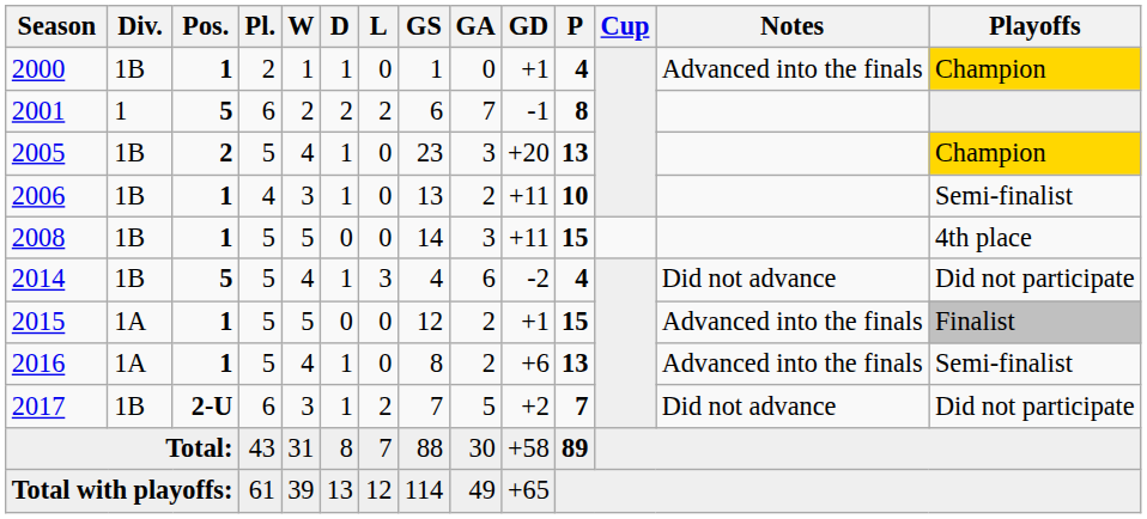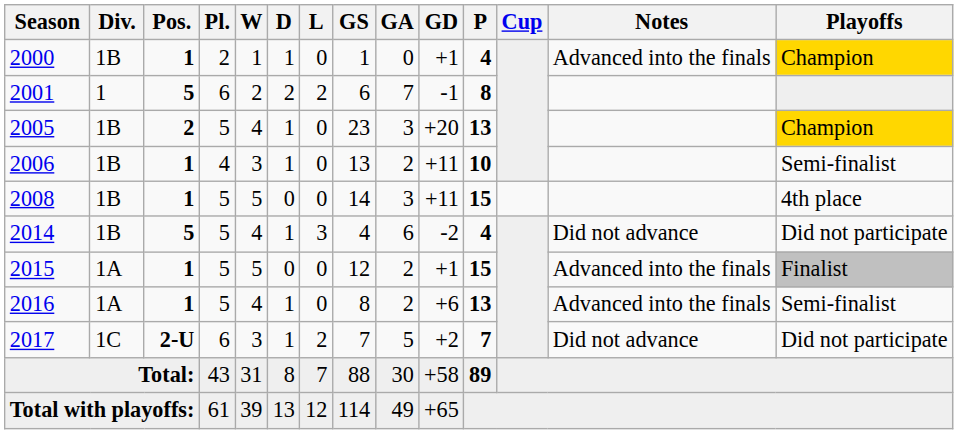 <table class="wikitable">
 <tr style="background:#efefef;">
 <th>Season</th>
 <th>Div.</th>
 <th>Pos.</th>
 <th>Pl.</th>
 <th>W</th>
 <th>D</th>
 <th>L</th>
 <th>GS</th>
 <th>GA</th>
 <th>GD</th>
 <th>P</th>
 <th><a href='#'>Cup</a></th>
 <th>Notes</th>
 <th>Playoffs</th>
 </tr>
 <tr>
 <td><a href='#'>2000</a></td>
 <td>1B</td>
 <td align=right><strong>1</strong></td>
 <td align=right>2</td>
 <td align=right>1</td>
 <td align=right>1</td>
 <td align=right>0</td>
 <td align=right>1</td>
 <td align=right>0</td>
 <td align=right>+1</td>
 <td align=right><strong>4</strong></td>
 <td rowspan="4" bgcolor="#EFEFEF"></td>
 <td>Advanced into the finals</td>
 <td bgcolor=gold>Champion</td>
 </tr>
 <tr>
 <td><a href='#'>2001</a></td>
 <td>1</td>
 <td align=right><strong>5</strong></td>
 <td align=right>6</td>
 <td align=right>2</td>
 <td align=right>2</td>
 <td align=right>2</td>
 <td align=right>6</td>
 <td align=right>7</td>
 <td align=right>-1</td>
 <td align=right><strong>8</strong></td>
 <td></td>
 <td bgcolor=#EFEFEF></td>
 </tr>
 <tr>
 <td><a href='#'>2005</a></td>
 <td>1B</td>
 <td align=right><strong>2</strong></td>
 <td align=right>5</td>
 <td align=right>4</td>
 <td align=right>1</td>
 <td align=right>0</td>
 <td align=right>23</td>
 <td align=right>3</td>
 <td align=right>+20</td>
 <td align=right><strong>13</strong></td>
 <td></td>
 <td bgcolor=gold>Champion</td>
 </tr>
 <tr>
 <td><a href='#'>2006</a></td>
 <td>1B</td>
 <td align=right><strong>1</strong></td>
 <td align=right>4</td>
 <td align=right>3</td>
 <td align=right>1</td>
 <td align=right>0</td>
 <td align=right>13</td>
 <td align=right>2</td>
 <td align=right>+11</td>
 <td align=right><strong>10</strong></td>
 <td></td>
 <td>Semi-finalist</td>
 </tr>
 <tr>
 <td><a href='#'>2008</a></td>
 <td>1B</td>
 <td align=right><strong>1</strong></td>
 <td align=right>5</td>
 <td align=right>5</td>
 <td align=right>0</td>
 <td align=right>0</td>
 <td align=right>14</td>
 <td align=right>3</td>
 <td align=right>+11</td>
 <td align=right><strong>15</strong></td>
 <td></td>
 <td></td>
 <td>4th place</td>
 </tr>
 <tr>
 <td><a href='#'>2014</a></td>
 <td>1B</td>
 <td align=right><strong>5</strong></td>
 <td align=right>5</td>
 <td align=right>4</td>
 <td align=right>1</td>
 <td align=right>3</td>
 <td align=right>4</td>
 <td align=right>6</td>
 <td align=right>-2</td>
 <td align=right><strong>4</strong></td>
 <td rowspan="4" bgcolor="#EFEFEF"></td>
 <td>Did not advance</td>
 <td>Did not participate</td>
 </tr>
 <tr>
 <td><a href='#'>2015</a></td>
 <td>1A</td>
 <td align=right><strong>1</strong></td>
 <td align=right>5</td>
 <td align=right>5</td>
 <td align=right>0</td>
 <td align=right>0</td>
 <td align=right>12</td>
 <td align=right>2</td>
 <td align=right>+1</td>
 <td align=right><strong>15</strong></td>
 <td>Advanced into the finals</td>
 <td bgcolor=silver>Finalist</td>
 </tr>
 <tr>
 <td><a href='#'>2016</a></td>
 <td>1A</td>
 <td align=right><strong>1</strong></td>
 <td align=right>5</td>
 <td align=right>4</td>
 <td align=right>1</td>
 <td align=right>0</td>
 <td align=right>8</td>
 <td align=right>2</td>
 <td align=right>+6</td>
 <td align=right><strong>13</strong></td>
 <td>Advanced into the finals</td>
 <td>Semi-finalist</td>
 </tr>
 <tr>
 <td><a href='#'>2017</a></td>
-<td>1B</td>
+<td>1C</td>
 <td align=right><strong>2-U</strong></td>
 <td align=right>6</td>
 <td align=right>3</td>
 <td align=right>1</td>
 <td align=right>2</td>
 <td align=right>7</td>
 <td align=right>5</td>
 <td align=right>+2</td>
 <td align=right><strong>7</strong></td>
 <td>Did not advance</td>
 <td>Did not participate</td>
 </tr>
 <tr style="background:#efefef">
 <td align=right colspan=3><strong>Total:</strong></td>
 <td align=right>43</td>
 <td align=right>31</td>
 <td align=right>8</td>
 <td align=right>7</td>
 <td align=right>88</td>
 <td align=right>30</td>
 <td align=right>+58</td>
 <td align=right><strong>89</strong></td>
 <td colspan=3 bgcolor=#efefef></td>
 </tr>
 <tr style="background:#efefef">
 <td align=right colspan=3><strong>Total with playoffs:</strong></td>
 <td align=right>61</td>
 <td align=right>39</td>
 <td align=right>13</td>
 <td align=right>12</td>
 <td align=right>114</td>
 <td align=right>49</td>
 <td align=right>+65</td>
 <td colspan=4 bgcolor=#efefef></td>
 </tr>
 </table>
